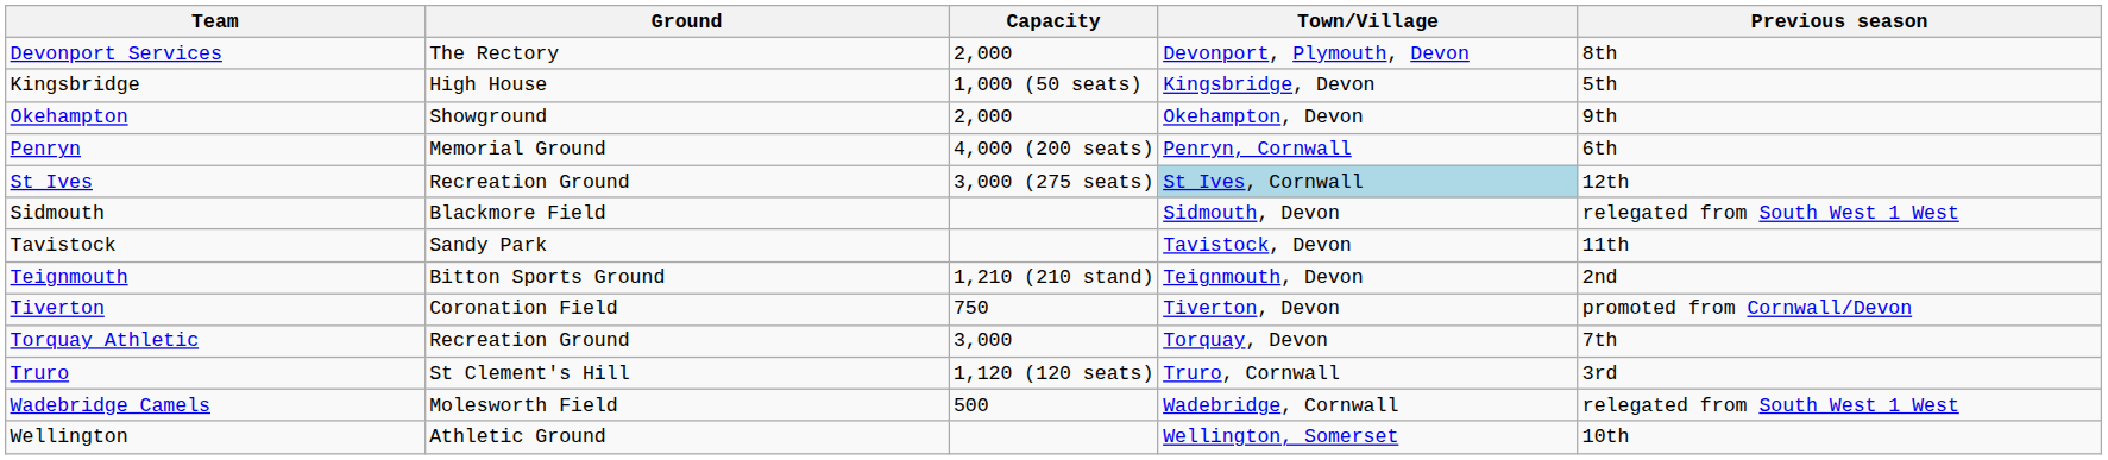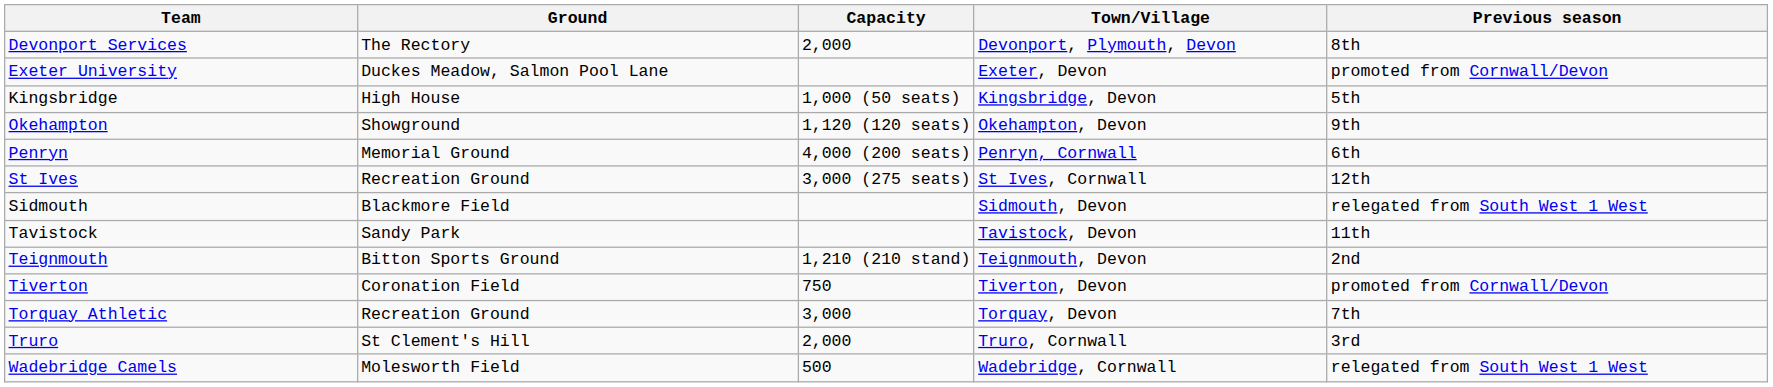 <table class="wikitable sortable">
 <tr>
 <th width=20%>Team</th>
 <th width=25%>Ground</th>
 <th width=10%>Capacity</th>
 <th width=20%>Town/Village</th>
 <th width=35%>Previous season</th>
 </tr>
 <tr>
 <td><a href='#'>Devonport Services</a></td>
 <td>The Rectory</td>
 <td>2,000</td>
 <td><a href='#'>Devonport</a>, <a href='#'>Plymouth</a>, <a href='#'>Devon</a></td>
 <td>8th</td>
 </tr>
 <tr>
+<td><a href='#'>Exeter University</a></td>
+<td>Duckes Meadow, Salmon Pool Lane</td>
+<td></td>
+<td><a href='#'>Exeter</a>, Devon</td>
+<td>promoted from <a href='#'>Cornwall/Devon</a></td>
+</tr>
+<tr>
 <td>Kingsbridge</td>
 <td>High House</td>
 <td>1,000 (50 seats)</td>
 <td><a href='#'>Kingsbridge</a>, Devon</td>
 <td>5th</td>
 </tr>
 <tr>
 <td><a href='#'>Okehampton</a></td>
 <td>Showground</td>
-<td>2,000</td>
+<td>1,120 (120 seats)</td>
 <td><a href='#'>Okehampton</a>, Devon</td>
 <td>9th</td>
 </tr>
 <tr>
 <td><a href='#'>Penryn</a></td>
 <td>Memorial Ground</td>
 <td>4,000 (200 seats)</td>
 <td><a href='#'>Penryn, Cornwall</a></td>
 <td>6th</td>
 </tr>
 <tr>
 <td><a href='#'>St Ives</a></td>
 <td>Recreation Ground</td>
 <td>3,000 (275 seats)</td>
-<td style="background: lightblue;"><a href='#'>St Ives</a>, Cornwall</td>
+<td><a href='#'>St Ives</a>, Cornwall</td>
 <td>12th</td>
 </tr>
 <tr>
 <td>Sidmouth</td>
 <td>Blackmore Field</td>
 <td></td>
 <td><a href='#'>Sidmouth</a>, Devon</td>
 <td>relegated from <a href='#'>South West 1 West</a></td>
 </tr>
 <tr>
 <td>Tavistock</td>
 <td>Sandy Park</td>
 <td></td>
 <td><a href='#'>Tavistock</a>, Devon</td>
 <td>11th</td>
 </tr>
 <tr>
 <td><a href='#'>Teignmouth</a></td>
 <td>Bitton Sports Ground</td>
 <td>1,210 (210 stand)</td>
 <td><a href='#'>Teignmouth</a>, Devon</td>
 <td>2nd</td>
 </tr>
 <tr>
 <td><a href='#'>Tiverton</a></td>
 <td>Coronation Field</td>
 <td>750</td>
 <td><a href='#'>Tiverton</a>, Devon</td>
 <td>promoted from <a href='#'>Cornwall/Devon</a></td>
 </tr>
 <tr>
 <td><a href='#'>Torquay Athletic</a></td>
 <td>Recreation Ground</td>
 <td>3,000</td>
 <td><a href='#'>Torquay</a>, Devon</td>
 <td>7th</td>
 </tr>
 <tr>
 <td><a href='#'>Truro</a></td>
 <td>St Clement's Hill</td>
-<td>1,120 (120 seats)</td>
+<td>2,000</td>
 <td><a href='#'>Truro</a>, Cornwall</td>
 <td>3rd</td>
 </tr>
 <tr>
 <td><a href='#'>Wadebridge Camels</a></td>
 <td>Molesworth Field</td>
 <td>500</td>
 <td><a href='#'>Wadebridge</a>, Cornwall</td>
 <td>relegated from <a href='#'>South West 1 West</a></td>
 </tr>
-<tr>
-<td>Wellington</td>
-<td>Athletic Ground</td>
-<td></td>
-<td><a href='#'>Wellington, Somerset</a></td>
-<td>10th</td>
-</tr>
 </table>
